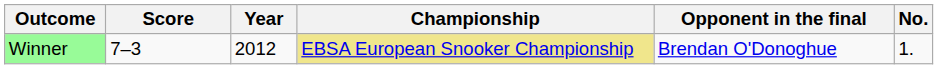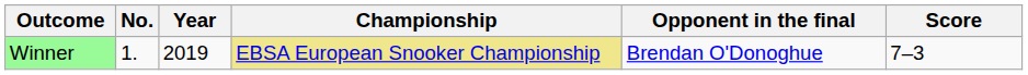 <table class="sortable wikitable">
 <tr>
 <th width="80">Outcome</th>
-<th width="100">Score</th>
+<th width="20">No.</th>
 <th width="50">Year</th>
 <th width="300">Championship</th>
 <th width="200">Opponent in the final</th>
-<th width="20">No.</th>
+<th width="100">Score</th>
 </tr>
 <tr>
 <td style="background:#98fb98;">Winner</td>
-<td>7–3</td>
-<td>2012</td>
+<td>1.</td>
+<td>2019</td>
 <td style="background: khaki;"><a href='#'>EBSA European Snooker Championship</a></td>
 <td> <a href='#'>Brendan O'Donoghue</a></td>
-<td>1.</td>
+<td>7–3</td>
 </tr>
 </table>
